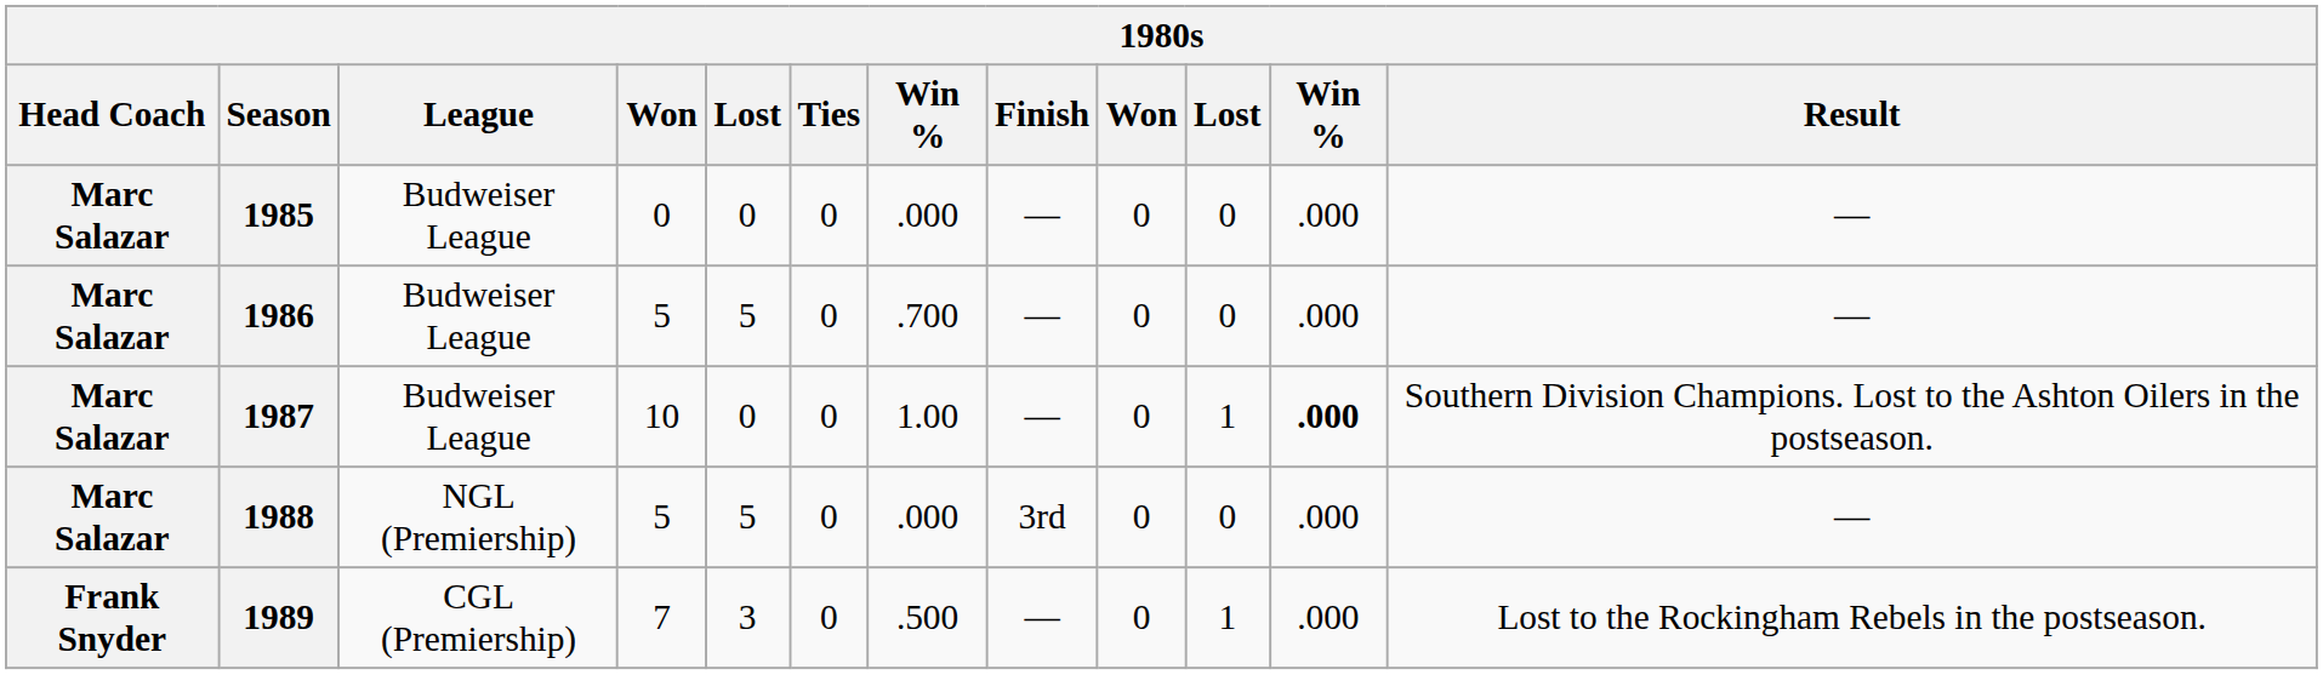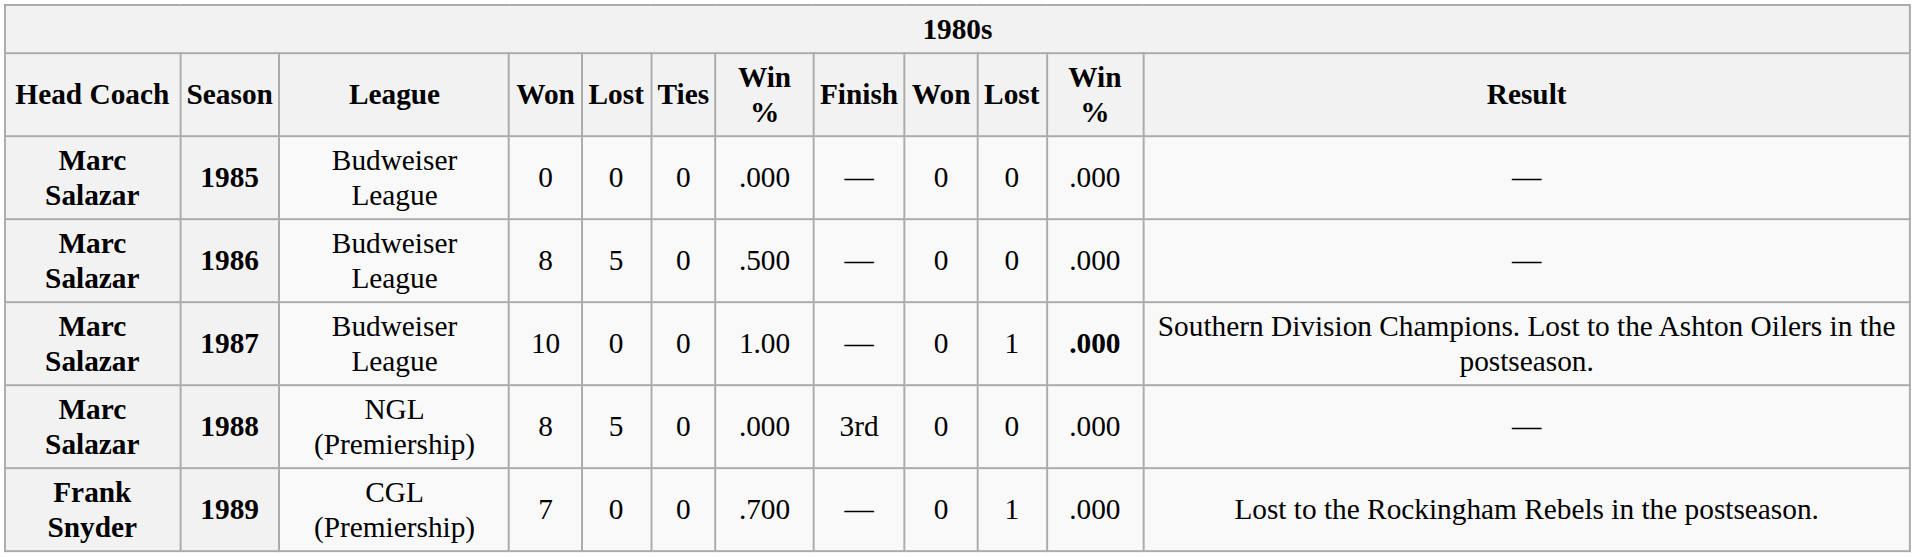 <table class="wikitable" style="font-size:95%; text-align:center; width:65em">
 <tr>
 <th colspan="12"><strong>1980s</strong></th>
 </tr>
 <tr>
 <th>Head Coach</th>
 <th>Season</th>
 <th>League</th>
 <th>Won</th>
 <th>Lost</th>
 <th>Ties</th>
 <th>Win %</th>
 <th>Finish</th>
 <th>Won</th>
 <th>Lost</th>
 <th>Win %</th>
 <th>Result</th>
 </tr>
 <tr>
 <th>Marc Salazar</th>
 <th>1985</th>
 <td>Budweiser League</td>
 <td>0</td>
 <td>0</td>
 <td>0</td>
 <td>.000</td>
 <td>—</td>
 <td>0</td>
 <td>0</td>
 <td>.000</td>
 <td>—</td>
 </tr>
 <tr>
 <th>Marc Salazar</th>
 <th>1986</th>
 <td>Budweiser League</td>
-<td>5</td>
+<td>8</td>
 <td>5</td>
 <td>0</td>
-<td>.700</td>
+<td>.500</td>
 <td>—</td>
 <td>0</td>
 <td>0</td>
 <td>.000</td>
 <td>—</td>
 </tr>
 <tr>
 <th>Marc Salazar</th>
 <th>1987</th>
 <td>Budweiser League</td>
 <td>10</td>
 <td>0</td>
 <td>0</td>
 <td>1.00</td>
 <td>—</td>
 <td>0</td>
 <td>1</td>
 <td><strong>.000</strong></td>
 <td>Southern Division Champions. Lost to the Ashton Oilers in the postseason.</td>
 </tr>
 <tr>
 <th>Marc Salazar</th>
 <th>1988</th>
 <td>NGL (Premiership)</td>
-<td>5</td>
+<td>8</td>
 <td>5</td>
 <td>0</td>
 <td>.000</td>
 <td>3rd</td>
 <td>0</td>
 <td>0</td>
 <td>.000</td>
 <td>—</td>
 </tr>
 <tr>
 <th>Frank Snyder</th>
 <th>1989</th>
 <td>CGL (Premiership)</td>
 <td>7</td>
-<td>3</td>
 <td>0</td>
-<td>.500</td>
+<td>0</td>
+<td>.700</td>
 <td>—</td>
 <td>0</td>
 <td>1</td>
 <td>.000</td>
 <td>Lost to the Rockingham Rebels in the postseason.</td>
 </tr>
 </table>
